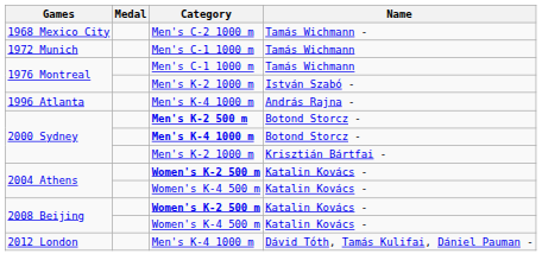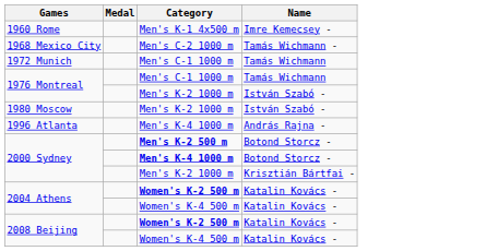 <table class="wikitable" style="text-align:left; font-size:98%;">
 <tr>
 <th>Games</th>
 <th>Medal</th>
 <th>Category</th>
 <th>Name</th>
+</tr>
+<tr>
+<td> <a href='#'>1960 Rome</a></td>
+<td></td>
+<td><a href='#'>Men's K-1 4x500 m</a></td>
+<td><a href='#'>Imre Kemecsey</a> - </td>
 </tr>
 <tr>
 <td> <a href='#'>1968 Mexico City</a></td>
 <td></td>
 <td><a href='#'>Men's C-2 1000 m</a></td>
 <td><a href='#'>Tamás Wichmann</a> - </td>
 </tr>
 <tr>
 <td> <a href='#'>1972 Munich</a></td>
 <td></td>
 <td><a href='#'>Men's C-1 1000 m</a></td>
 <td><a href='#'>Tamás Wichmann</a></td>
 </tr>
 <tr>
 <td rowspan="2"> <a href='#'>1976 Montreal</a></td>
 <td></td>
 <td><a href='#'>Men's C-1 1000 m</a></td>
 <td><a href='#'>Tamás Wichmann</a></td>
 </tr>
 <tr>
+<td></td>
+<td><a href='#'>Men's K-2 1000 m</a></td>
+<td><a href='#'>István Szabó</a> - </td>
+</tr>
+<tr>
+<td> <a href='#'>1980 Moscow</a></td>
 <td></td>
 <td><a href='#'>Men's K-2 1000 m</a></td>
 <td><a href='#'>István Szabó</a> - </td>
 </tr>
 <tr>
 <td> <a href='#'>1996 Atlanta</a></td>
 <td></td>
 <td><a href='#'>Men's K-4 1000 m</a></td>
 <td><a href='#'>András Rajna</a> - </td>
 </tr>
 <tr>
 <td rowspan="3"> <a href='#'>2000 Sydney</a></td>
 <td></td>
 <td><strong><a href='#'>Men's K-2 500 m</a></strong></td>
 <td><a href='#'>Botond Storcz</a> - </td>
 </tr>
 <tr>
 <td></td>
 <td><strong><a href='#'>Men's K-4 1000 m</a></strong></td>
 <td><a href='#'>Botond Storcz</a> - </td>
 </tr>
 <tr>
 <td></td>
 <td><a href='#'>Men's K-2 1000 m</a></td>
 <td><a href='#'>Krisztián Bártfai</a> - </td>
 </tr>
 <tr>
 <td rowspan="2"> <a href='#'>2004 Athens</a></td>
 <td></td>
 <td><strong><a href='#'>Women's K-2 500 m</a></strong></td>
 <td><a href='#'>Katalin Kovács</a> - </td>
 </tr>
 <tr>
 <td></td>
 <td><a href='#'>Women's K-4 500 m</a></td>
 <td><a href='#'>Katalin Kovács</a> - </td>
 </tr>
 <tr>
 <td rowspan="2"> <a href='#'>2008 Beijing</a></td>
 <td></td>
 <td><strong><a href='#'>Women's K-2 500 m</a></strong></td>
 <td><a href='#'>Katalin Kovács</a> - </td>
 </tr>
 <tr>
 <td></td>
 <td><a href='#'>Women's K-4 500 m</a></td>
 <td><a href='#'>Katalin Kovács</a> - </td>
 </tr>
-<tr>
-<td> <a href='#'>2012 London</a></td>
-<td></td>
-<td><a href='#'>Men's K-4 1000 m</a></td>
-<td><a href='#'>Dávid Tóth</a>, <a href='#'>Tamás Kulifai</a>, <a href='#'>Dániel Pauman</a> - </td>
-</tr>
 </table>
